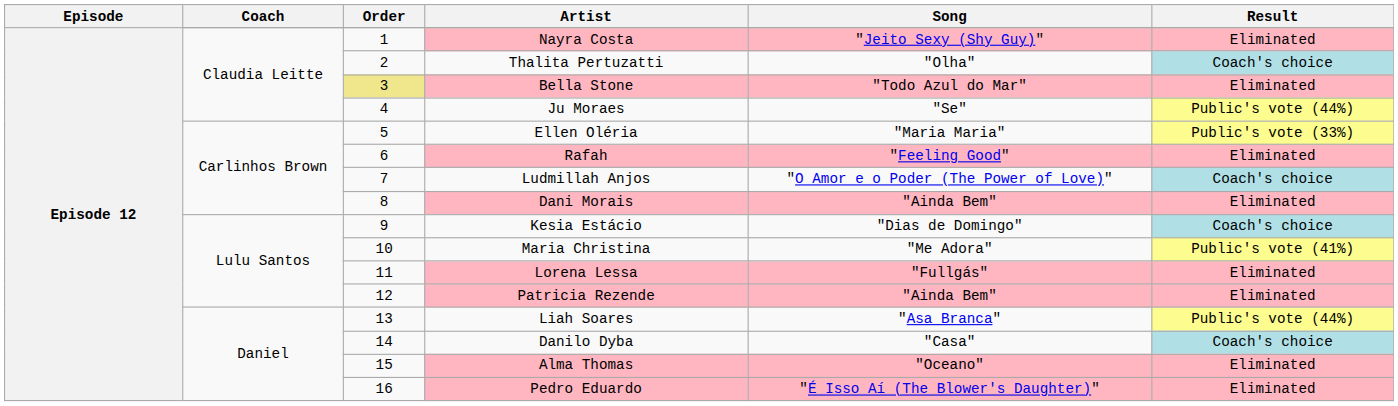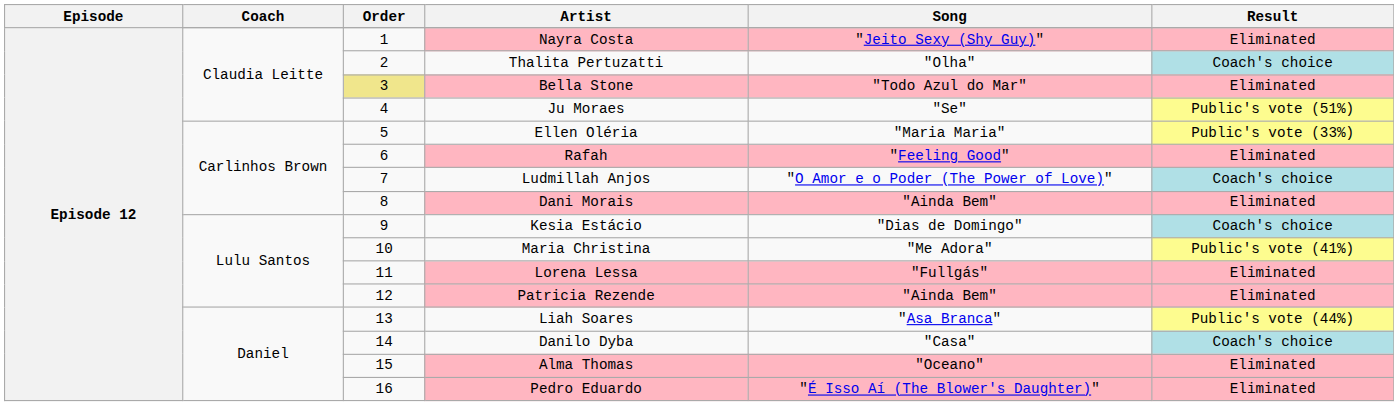 <table class="wikitable" style="text-align:center; width:100%;">
 <tr>
 <th scope="col" width="11%">Episode</th>
 <th scope="col" width="10%">Coach</th>
 <th scope="col" width="05%">Order</th>
 <th scope="col" width="20%">Artist</th>
 <th scope="col" width="25%">Song</th>
 <th scope="col" width="15%">Result</th>
 </tr>
 <tr>
 <th scope="col" rowspan="17">Episode 12<br></th>
 </tr>
 <tr>
 <td rowspan=4>Claudia Leitte</td>
 <td>1</td>
 <td bgcolor="FFB6C1">Nayra Costa</td>
 <td bgcolor="FFB6C1">"<a href='#'>Jeito Sexy (Shy Guy)</a>"</td>
 <td bgcolor="FFB6C1">Eliminated</td>
 </tr>
 <tr>
 <td>2</td>
 <td>Thalita Pertuzatti</td>
 <td>"Olha"</td>
 <td bgcolor="B0E0E6">Coach's choice</td>
 </tr>
 <tr>
 <td style="background: khaki;">3</td>
 <td bgcolor="FFB6C1">Bella Stone</td>
 <td bgcolor="FFB6C1">"Todo Azul do Mar"</td>
 <td bgcolor="FFB6C1">Eliminated</td>
 </tr>
 <tr>
 <td>4</td>
 <td>Ju Moraes</td>
 <td>"Se"</td>
-<td bgcolor="FDFC8F">Public's vote (44%)</td>
+<td bgcolor="FDFC8F">Public's vote (51%)</td>
 </tr>
 <tr>
 <td rowspan=4>Carlinhos Brown</td>
 <td>5</td>
 <td>Ellen Oléria</td>
 <td>"Maria Maria"</td>
 <td bgcolor="FDFC8F">Public's vote (33%)</td>
 </tr>
 <tr>
 <td>6</td>
 <td bgcolor="FFB6C1">Rafah</td>
 <td bgcolor="FFB6C1">"<a href='#'>Feeling Good</a>"</td>
 <td bgcolor="FFB6C1">Eliminated</td>
 </tr>
 <tr>
 <td>7</td>
 <td>Ludmillah Anjos</td>
 <td>"<a href='#'>O Amor e o Poder (The Power of Love)</a>"</td>
 <td bgcolor="B0E0E6">Coach's choice</td>
 </tr>
 <tr>
 <td>8</td>
 <td bgcolor="FFB6C1">Dani Morais</td>
 <td bgcolor="FFB6C1">"Ainda Bem"</td>
 <td bgcolor="FFB6C1">Eliminated</td>
 </tr>
 <tr>
 <td rowspan=4>Lulu Santos</td>
 <td>9</td>
 <td>Kesia Estácio</td>
 <td>"Dias de Domingo"</td>
 <td bgcolor="B0E0E6">Coach's choice</td>
 </tr>
 <tr>
 <td>10</td>
 <td>Maria Christina</td>
 <td>"Me Adora"</td>
 <td bgcolor="FDFC8F">Public's vote (41%)</td>
 </tr>
 <tr>
 <td>11</td>
 <td bgcolor="FFB6C1">Lorena Lessa</td>
 <td bgcolor="FFB6C1">"Fullgás"</td>
 <td bgcolor="FFB6C1">Eliminated</td>
 </tr>
 <tr>
 <td>12</td>
 <td bgcolor="FFB6C1">Patricia Rezende</td>
 <td bgcolor="FFB6C1">"Ainda Bem"</td>
 <td bgcolor="FFB6C1">Eliminated</td>
 </tr>
 <tr>
 <td rowspan=4>Daniel</td>
 <td>13</td>
 <td>Liah Soares</td>
 <td>"<a href='#'>Asa Branca</a>"</td>
 <td bgcolor="FDFC8F">Public's vote (44%)</td>
 </tr>
 <tr>
 <td>14</td>
 <td>Danilo Dyba</td>
 <td>"Casa"</td>
 <td bgcolor="B0E0E6">Coach's choice</td>
 </tr>
 <tr>
 <td>15</td>
 <td bgcolor="FFB6C1">Alma Thomas</td>
 <td bgcolor="FFB6C1">"Oceano"</td>
 <td bgcolor="FFB6C1">Eliminated</td>
 </tr>
 <tr>
 <td>16</td>
 <td bgcolor="FFB6C1">Pedro Eduardo</td>
 <td bgcolor="FFB6C1">"<a href='#'>É Isso Aí (The Blower's Daughter)</a>"</td>
 <td bgcolor="FFB6C1">Eliminated</td>
 </tr>
 </table>
